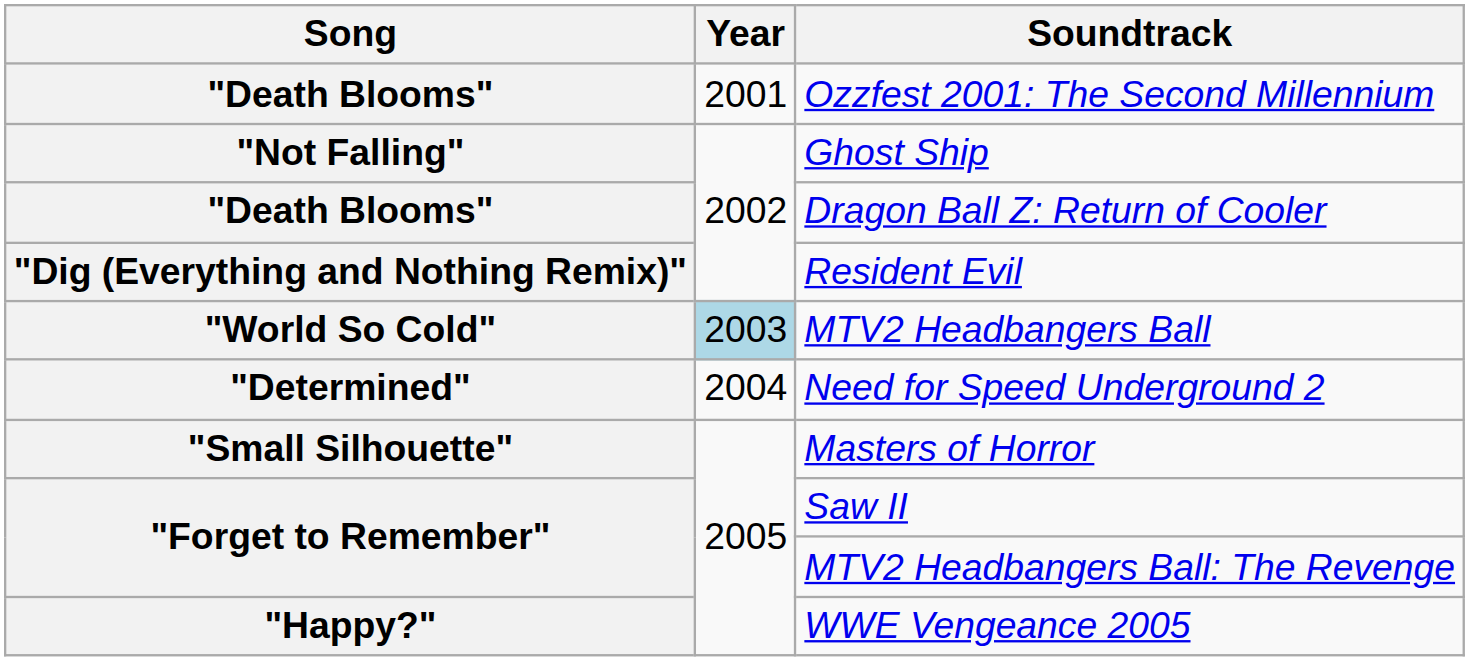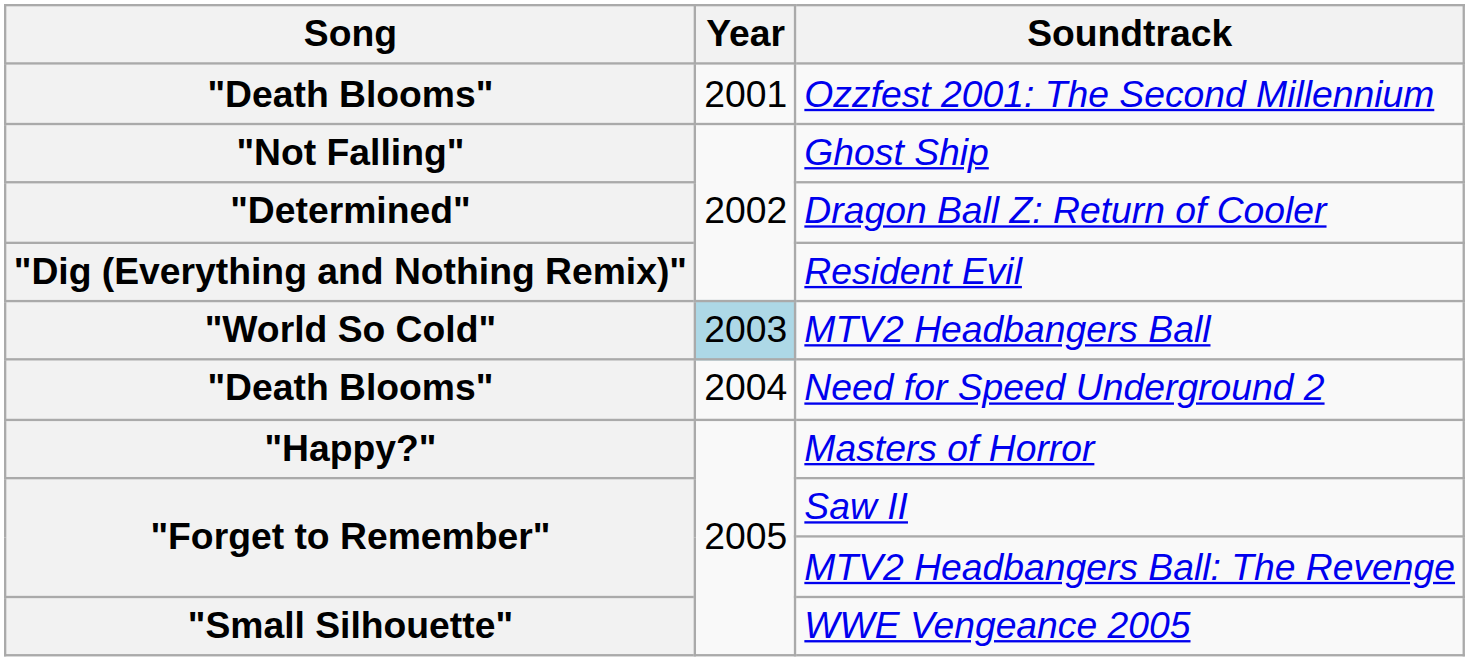 <table class="wikitable plainrowheaders">
 <tr>
 <th>Song</th>
 <th>Year</th>
 <th>Soundtrack</th>
 </tr>
 <tr>
 <th scope="row">"Death Blooms"</th>
 <td>2001</td>
 <td><em><a href='#'>Ozzfest 2001: The Second Millennium</a></em></td>
 </tr>
 <tr>
 <th scope="row">"Not Falling"</th>
 <td rowspan="3">2002</td>
 <td><em><a href='#'>Ghost Ship</a></em></td>
 </tr>
 <tr>
-<th scope="row">"Death Blooms"</th>
+<th scope="row">"Determined"</th>
 <td><em><a href='#'>Dragon Ball Z: Return of Cooler</a></em></td>
 </tr>
 <tr>
 <th scope="row">"Dig (Everything and Nothing Remix)"</th>
 <td><em><a href='#'>Resident Evil</a></em></td>
 </tr>
 <tr>
 <th scope="row">"World So Cold"</th>
 <td style="background: lightblue;">2003</td>
 <td><em><a href='#'>MTV2 Headbangers Ball</a></em></td>
 </tr>
 <tr>
-<th scope="row">"Determined"</th>
+<th scope="row">"Death Blooms"</th>
 <td>2004</td>
 <td><em><a href='#'>Need for Speed Underground 2</a></em></td>
 </tr>
 <tr>
-<th scope="row">"Small Silhouette"</th>
+<th scope="row">"Happy?"</th>
 <td rowspan="4">2005</td>
 <td><em><a href='#'>Masters of Horror</a></em></td>
 </tr>
 <tr>
 <th scope="row" rowspan="2">"Forget to Remember"</th>
 <td><em><a href='#'>Saw II</a></em></td>
 </tr>
 <tr>
 <td><em><a href='#'>MTV2 Headbangers Ball: The Revenge</a></em></td>
 </tr>
 <tr>
-<th scope="row">"Happy?"</th>
+<th scope="row">"Small Silhouette"</th>
 <td><em><a href='#'>WWE Vengeance 2005</a></em></td>
 </tr>
 </table>
